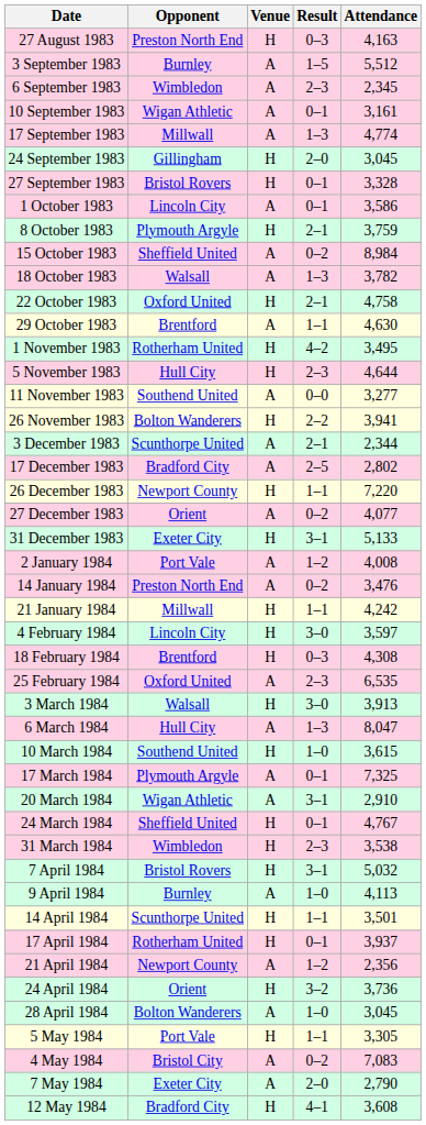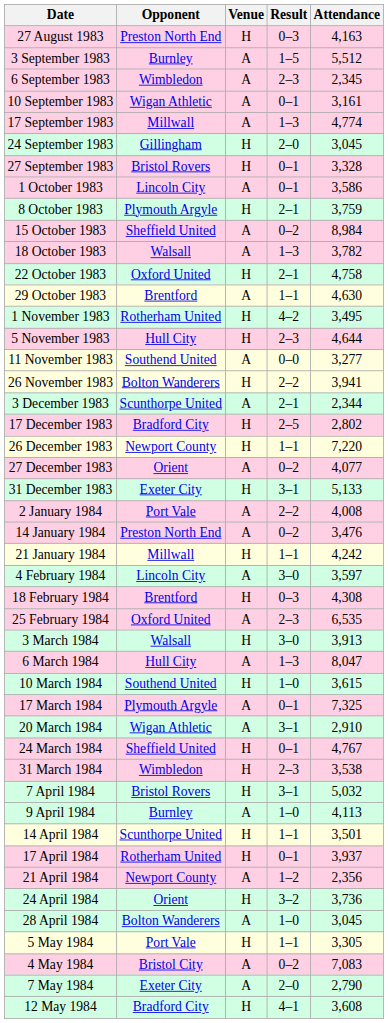 <table class="wikitable" style="text-align:center">
 <tr>
 <th>Date</th>
 <th>Opponent</th>
 <th>Venue</th>
 <th>Result</th>
 <th>Attendance</th>
 </tr>
 <tr style="background-color: #ffd0e3;">
 <td>27 August 1983</td>
 <td><a href='#'>Preston North End</a></td>
 <td>H</td>
 <td>0–3</td>
 <td>4,163</td>
 </tr>
 <tr style="background-color: #ffd0e3;">
 <td>3 September 1983</td>
 <td><a href='#'>Burnley</a></td>
 <td>A</td>
 <td>1–5</td>
 <td>5,512</td>
 </tr>
 <tr style="background-color: #ffd0e3;">
 <td>6 September 1983</td>
 <td><a href='#'>Wimbledon</a></td>
 <td>A</td>
 <td>2–3</td>
 <td>2,345</td>
 </tr>
 <tr style="background-color: #ffd0e3;">
 <td>10 September 1983</td>
 <td><a href='#'>Wigan Athletic</a></td>
 <td>A</td>
 <td>0–1</td>
 <td>3,161</td>
 </tr>
 <tr style="background-color: #ffd0e3;">
 <td>17 September 1983</td>
 <td><a href='#'>Millwall</a></td>
 <td>A</td>
 <td>1–3</td>
 <td>4,774</td>
 </tr>
 <tr style="background-color: #d0ffe3;">
 <td>24 September 1983</td>
 <td><a href='#'>Gillingham</a></td>
 <td>H</td>
 <td>2–0</td>
 <td>3,045</td>
 </tr>
 <tr style="background-color: #ffd0e3;">
 <td>27 September 1983</td>
 <td><a href='#'>Bristol Rovers</a></td>
 <td>H</td>
 <td>0–1</td>
 <td>3,328</td>
 </tr>
 <tr style="background-color: #ffd0e3;">
 <td>1 October 1983</td>
 <td><a href='#'>Lincoln City</a></td>
 <td>A</td>
 <td>0–1</td>
 <td>3,586</td>
 </tr>
 <tr style="background-color: #d0ffe3;">
 <td>8 October 1983</td>
 <td><a href='#'>Plymouth Argyle</a></td>
 <td>H</td>
 <td>2–1</td>
 <td>3,759</td>
 </tr>
 <tr style="background-color: #ffd0e3;">
 <td>15 October 1983</td>
 <td><a href='#'>Sheffield United</a></td>
 <td>A</td>
 <td>0–2</td>
 <td>8,984</td>
 </tr>
 <tr style="background-color: #ffd0e3;">
 <td>18 October 1983</td>
 <td><a href='#'>Walsall</a></td>
 <td>A</td>
 <td>1–3</td>
 <td>3,782</td>
 </tr>
 <tr style="background-color: #d0ffe3;">
 <td>22 October 1983</td>
 <td><a href='#'>Oxford United</a></td>
 <td>H</td>
 <td>2–1</td>
 <td>4,758</td>
 </tr>
 <tr style="background-color: #ffffdd;">
 <td>29 October 1983</td>
 <td><a href='#'>Brentford</a></td>
 <td>A</td>
 <td>1–1</td>
 <td>4,630</td>
 </tr>
 <tr style="background-color: #d0ffe3;">
 <td>1 November 1983</td>
 <td><a href='#'>Rotherham United</a></td>
 <td>H</td>
 <td>4–2</td>
 <td>3,495</td>
 </tr>
 <tr style="background-color: #ffd0e3;">
 <td>5 November 1983</td>
 <td><a href='#'>Hull City</a></td>
 <td>H</td>
 <td>2–3</td>
 <td>4,644</td>
 </tr>
 <tr style="background-color: #ffffdd;">
 <td>11 November 1983</td>
 <td><a href='#'>Southend United</a></td>
 <td>A</td>
 <td>0–0</td>
 <td>3,277</td>
 </tr>
 <tr style="background-color: #ffffdd;">
 <td>26 November 1983</td>
 <td><a href='#'>Bolton Wanderers</a></td>
 <td>H</td>
 <td>2–2</td>
 <td>3,941</td>
 </tr>
 <tr style="background-color: #d0ffe3;">
 <td>3 December 1983</td>
 <td><a href='#'>Scunthorpe United</a></td>
 <td>A</td>
 <td>2–1</td>
 <td>2,344</td>
 </tr>
 <tr style="background-color: #ffd0e3;">
 <td>17 December 1983</td>
 <td><a href='#'>Bradford City</a></td>
-<td>A</td>
+<td>H</td>
 <td>2–5</td>
 <td>2,802</td>
 </tr>
 <tr style="background-color: #ffffdd;">
 <td>26 December 1983</td>
 <td><a href='#'>Newport County</a></td>
 <td>H</td>
 <td>1–1</td>
 <td>7,220</td>
 </tr>
 <tr style="background-color: #ffd0e3;">
 <td>27 December 1983</td>
 <td><a href='#'>Orient</a></td>
 <td>A</td>
 <td>0–2</td>
 <td>4,077</td>
 </tr>
 <tr style="background-color: #d0ffe3;">
 <td>31 December 1983</td>
 <td><a href='#'>Exeter City</a></td>
 <td>H</td>
 <td>3–1</td>
 <td>5,133</td>
 </tr>
 <tr style="background-color: #ffd0e3;">
 <td>2 January 1984</td>
 <td><a href='#'>Port Vale</a></td>
 <td>A</td>
-<td>1–2</td>
+<td>2–2</td>
 <td>4,008</td>
 </tr>
 <tr style="background-color: #ffd0e3;">
 <td>14 January 1984</td>
 <td><a href='#'>Preston North End</a></td>
 <td>A</td>
 <td>0–2</td>
 <td>3,476</td>
 </tr>
 <tr style="background-color: #ffffdd;">
 <td>21 January 1984</td>
 <td><a href='#'>Millwall</a></td>
 <td>H</td>
 <td>1–1</td>
 <td>4,242</td>
 </tr>
 <tr style="background-color: #d0ffe3;">
 <td>4 February 1984</td>
 <td><a href='#'>Lincoln City</a></td>
-<td>H</td>
+<td>A</td>
 <td>3–0</td>
 <td>3,597</td>
 </tr>
 <tr style="background-color: #ffd0e3;">
 <td>18 February 1984</td>
 <td><a href='#'>Brentford</a></td>
 <td>H</td>
 <td>0–3</td>
 <td>4,308</td>
 </tr>
 <tr style="background-color: #ffd0e3;">
 <td>25 February 1984</td>
 <td><a href='#'>Oxford United</a></td>
 <td>A</td>
 <td>2–3</td>
 <td>6,535</td>
 </tr>
 <tr style="background-color: #d0ffe3;">
 <td>3 March 1984</td>
 <td><a href='#'>Walsall</a></td>
 <td>H</td>
 <td>3–0</td>
 <td>3,913</td>
 </tr>
 <tr style="background-color: #ffd0e3;">
 <td>6 March 1984</td>
 <td><a href='#'>Hull City</a></td>
 <td>A</td>
 <td>1–3</td>
 <td>8,047</td>
 </tr>
 <tr style="background-color: #d0ffe3;">
 <td>10 March 1984</td>
 <td><a href='#'>Southend United</a></td>
 <td>H</td>
 <td>1–0</td>
 <td>3,615</td>
 </tr>
 <tr style="background-color: #ffd0e3;">
 <td>17 March 1984</td>
 <td><a href='#'>Plymouth Argyle</a></td>
 <td>A</td>
 <td>0–1</td>
 <td>7,325</td>
 </tr>
 <tr style="background-color: #d0ffe3;">
 <td>20 March 1984</td>
 <td><a href='#'>Wigan Athletic</a></td>
 <td>A</td>
 <td>3–1</td>
 <td>2,910</td>
 </tr>
 <tr style="background-color: #ffd0e3;">
 <td>24 March 1984</td>
 <td><a href='#'>Sheffield United</a></td>
 <td>H</td>
 <td>0–1</td>
 <td>4,767</td>
 </tr>
 <tr style="background-color: #ffd0e3;">
 <td>31 March 1984</td>
 <td><a href='#'>Wimbledon</a></td>
 <td>H</td>
 <td>2–3</td>
 <td>3,538</td>
 </tr>
 <tr style="background-color: #d0ffe3;">
 <td>7 April 1984</td>
 <td><a href='#'>Bristol Rovers</a></td>
 <td>H</td>
 <td>3–1</td>
 <td>5,032</td>
 </tr>
 <tr style="background-color: #d0ffe3;">
 <td>9 April 1984</td>
 <td><a href='#'>Burnley</a></td>
 <td>A</td>
 <td>1–0</td>
 <td>4,113</td>
 </tr>
 <tr style="background-color: #ffffdd;">
 <td>14 April 1984</td>
 <td><a href='#'>Scunthorpe United</a></td>
 <td>H</td>
 <td>1–1</td>
 <td>3,501</td>
 </tr>
 <tr style="background-color: #ffd0e3;">
 <td>17 April 1984</td>
 <td><a href='#'>Rotherham United</a></td>
 <td>H</td>
 <td>0–1</td>
 <td>3,937</td>
 </tr>
 <tr style="background-color: #ffd0e3;">
 <td>21 April 1984</td>
 <td><a href='#'>Newport County</a></td>
 <td>A</td>
 <td>1–2</td>
 <td>2,356</td>
 </tr>
 <tr style="background-color: #d0ffe3;">
 <td>24 April 1984</td>
 <td><a href='#'>Orient</a></td>
 <td>H</td>
 <td>3–2</td>
 <td>3,736</td>
 </tr>
 <tr style="background-color: #d0ffe3;">
 <td>28 April 1984</td>
 <td><a href='#'>Bolton Wanderers</a></td>
 <td>A</td>
 <td>1–0</td>
 <td>3,045</td>
 </tr>
 <tr style="background-color: #ffffdd;">
 <td>5 May 1984</td>
 <td><a href='#'>Port Vale</a></td>
 <td>H</td>
 <td>1–1</td>
 <td>3,305</td>
 </tr>
 <tr style="background-color: #ffd0e3;">
 <td>4 May 1984</td>
 <td><a href='#'>Bristol City</a></td>
 <td>A</td>
 <td>0–2</td>
 <td>7,083</td>
 </tr>
 <tr style="background-color: #d0ffe3;">
 <td>7 May 1984</td>
 <td><a href='#'>Exeter City</a></td>
 <td>A</td>
 <td>2–0</td>
 <td>2,790</td>
 </tr>
 <tr style="background-color: #d0ffe3;">
 <td>12 May 1984</td>
 <td><a href='#'>Bradford City</a></td>
 <td>H</td>
 <td>4–1</td>
 <td>3,608</td>
 </tr>
 </table>
